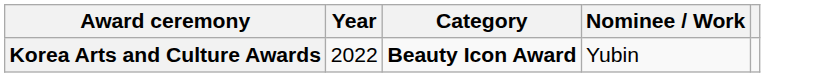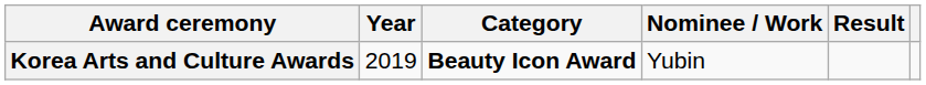 <table class="wikitable plainrowheaders sortable">
 <tr>
 <th scope="col">Award ceremony</th>
 <th scope="col">Year</th>
 <th scope="col">Category</th>
 <th scope="col">Nominee / Work</th>
+<th scope="col">Result</th>
 <th scope="col" class="unsortable"></th>
 </tr>
 <tr>
 <th scope="row">Korea Arts and Culture Awards</th>
-<td style="text-align:center">2022</td>
+<td style="text-align:center">2019</td>
 <td><strong>Beauty Icon Award</strong></td>
 <td>Yubin</td>
+<td></td>
 <td style="text-align:center"></td>
 </tr>
 </table>
